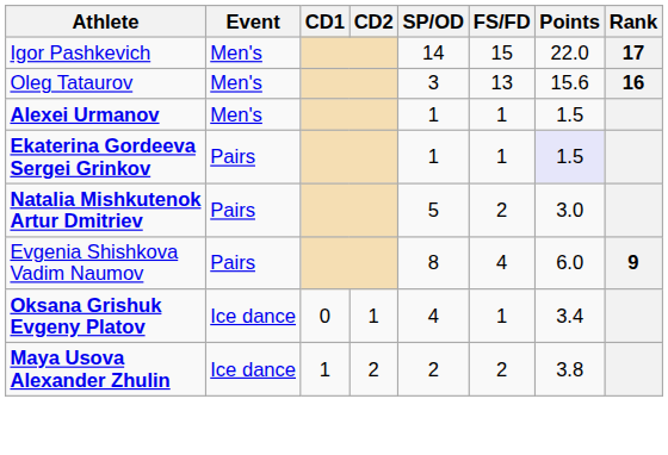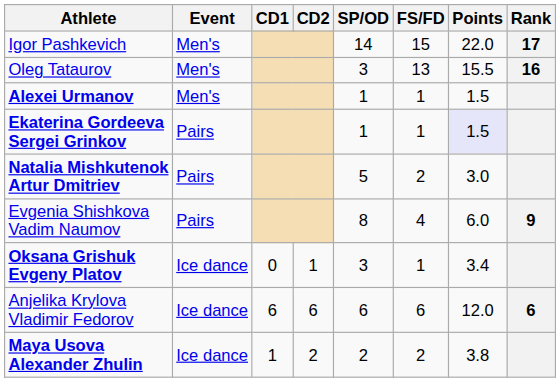 <table class="wikitable" style="font-size:90%">
 <tr>
 <th>Athlete</th>
 <th>Event</th>
 <th>CD1</th>
 <th>CD2</th>
 <th>SP/OD</th>
 <th>FS/FD</th>
 <th>Points</th>
 <th>Rank</th>
 </tr>
 <tr>
 <td><a href='#'>Igor Pashkevich</a></td>
 <td><a href='#'>Men's</a></td>
 <td colspan=2 bgcolor="wheat" align="center"></td>
 <td align="center">14</td>
 <td align="center">15</td>
 <td align="center">22.0</td>
 <th align="center">17</th>
 </tr>
 <tr>
 <td><a href='#'>Oleg Tataurov</a></td>
 <td><a href='#'>Men's</a></td>
 <td colspan=2 bgcolor="wheat" align="center"></td>
 <td align="center">3</td>
 <td align="center">13</td>
-<td align="center">15.6</td>
+<td align="center">15.5</td>
 <th align="center">16</th>
 </tr>
 <tr>
 <td><strong><a href='#'>Alexei Urmanov</a></strong></td>
 <td><a href='#'>Men's</a></td>
 <td colspan=2 bgcolor="wheat" align="center"></td>
 <td align="center">1</td>
 <td align="center">1</td>
 <td align="center">1.5</td>
 <th align="center"></th>
 </tr>
 <tr>
 <td><strong><a href='#'>Ekaterina Gordeeva</a><br><a href='#'>Sergei Grinkov</a></strong></td>
 <td><a href='#'>Pairs</a></td>
 <td colspan=2 bgcolor="wheat" align="center"></td>
 <td align="center">1</td>
 <td align="center">1</td>
 <td align="center" style="background: lavender;">1.5</td>
 <th align="center"></th>
 </tr>
 <tr>
 <td><strong><a href='#'>Natalia Mishkutenok</a><br><a href='#'>Artur Dmitriev</a></strong></td>
 <td><a href='#'>Pairs</a></td>
 <td colspan=2 bgcolor="wheat" align="center"></td>
 <td align="center">5</td>
 <td align="center">2</td>
 <td align="center">3.0</td>
 <th align="center"></th>
 </tr>
 <tr>
 <td><a href='#'>Evgenia Shishkova</a><br><a href='#'>Vadim Naumov</a></td>
 <td><a href='#'>Pairs</a></td>
 <td colspan=2 bgcolor="wheat" align="center"></td>
 <td align="center">8</td>
 <td align="center">4</td>
 <td align="center">6.0</td>
 <th align="center">9</th>
 </tr>
 <tr>
 <td><strong><a href='#'>Oksana Grishuk</a><br><a href='#'>Evgeny Platov</a></strong></td>
 <td><a href='#'>Ice dance</a></td>
 <td align="center">0</td>
 <td align="center">1</td>
-<td align="center">4</td>
+<td align="center">3</td>
 <td align="center">1</td>
 <td align="center">3.4</td>
 <th align="center"></th>
+</tr>
+<tr>
+<td><a href='#'>Anjelika Krylova</a><br><a href='#'>Vladimir Fedorov</a></td>
+<td><a href='#'>Ice dance</a></td>
+<td align="center">6</td>
+<td align="center">6</td>
+<td align="center">6</td>
+<td align="center">6</td>
+<td align="center">12.0</td>
+<th align="center">6</th>
 </tr>
 <tr>
 <td><strong><a href='#'>Maya Usova</a><br><a href='#'>Alexander Zhulin</a></strong></td>
 <td><a href='#'>Ice dance</a></td>
 <td align="center">1</td>
 <td align="center">2</td>
 <td align="center">2</td>
 <td align="center">2</td>
 <td align="center">3.8</td>
 <th align="center"></th>
 </tr>
 </table>
